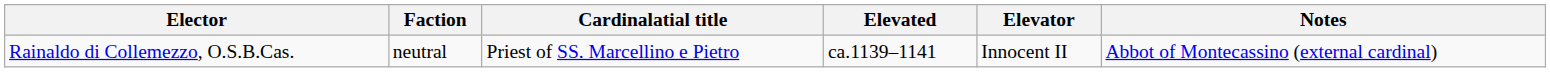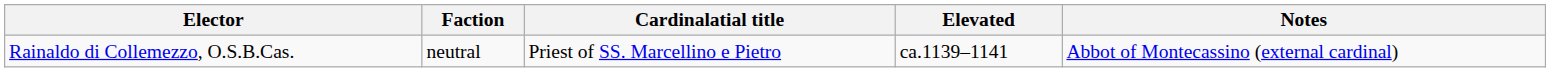 <table class="wikitable sortable" style="width:100%">
 <tr>
 <th width="*">Elector</th>
 <th width="*">Faction</th>
 <th width="*">Cardinalatial title</th>
 <th width="*">Elevated</th>
-<th width="*">Elevator</th>
 <th width="*">Notes</th>
 </tr>
 <tr valign="top">
 <td><a href='#'>Rainaldo di Collemezzo</a>, O.S.B.Cas.</td>
 <td>neutral</td>
 <td>Priest of <a href='#'>SS. Marcellino e Pietro</a></td>
 <td>ca.1139–1141</td>
-<td>Innocent II</td>
 <td><a href='#'>Abbot of Montecassino</a> (<a href='#'>external cardinal</a>)</td>
 </tr>
 </table>
